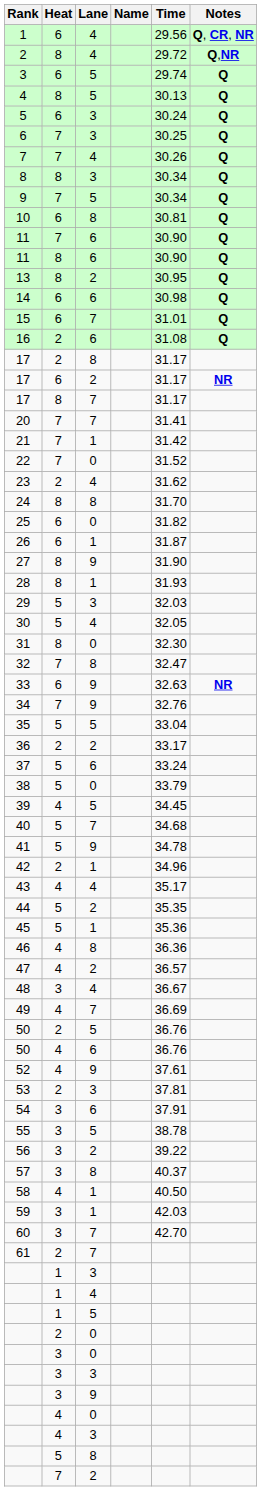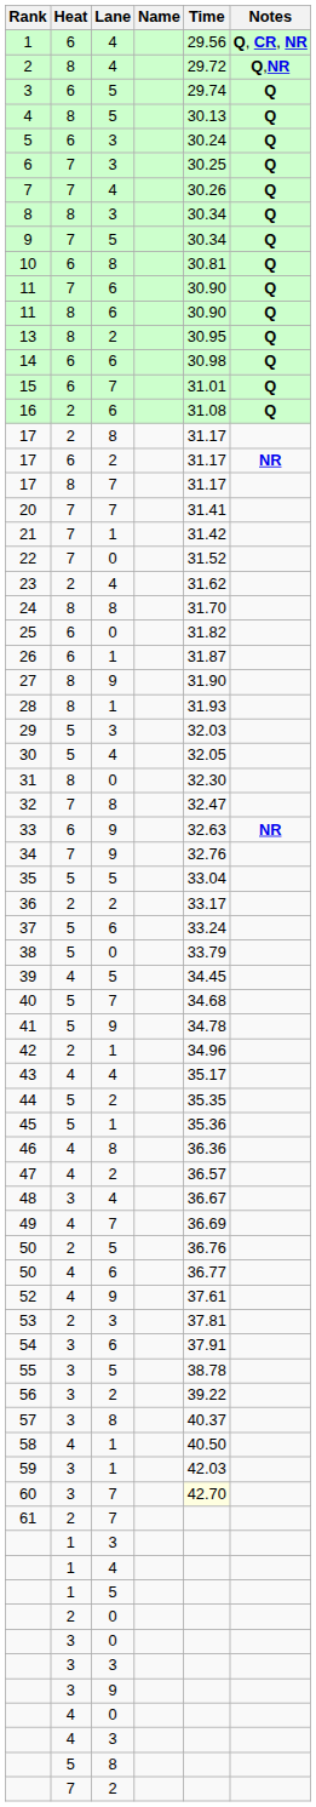 <table class="wikitable sortable" style="text-align:center">
 <tr>
 <th>Rank</th>
 <th>Heat</th>
 <th>Lane</th>
 <th>Name</th>
 <th>Time</th>
 <th>Notes</th>
 </tr>
 <tr bgcolor=ccffcc>
 <td>1</td>
 <td>6</td>
 <td>4</td>
 <td align=left></td>
 <td>29.56</td>
 <td><strong>Q</strong>, <strong><a href='#'>CR</a></strong>, <strong><a href='#'>NR</a></strong></td>
 </tr>
 <tr bgcolor=ccffcc>
 <td>2</td>
 <td>8</td>
 <td>4</td>
 <td align=left></td>
 <td>29.72</td>
 <td><strong>Q</strong>,<strong><a href='#'>NR</a></strong></td>
 </tr>
 <tr bgcolor=ccffcc>
 <td>3</td>
 <td>6</td>
 <td>5</td>
 <td align=left></td>
 <td>29.74</td>
 <td><strong>Q</strong></td>
 </tr>
 <tr bgcolor=ccffcc>
 <td>4</td>
 <td>8</td>
 <td>5</td>
 <td align=left></td>
 <td>30.13</td>
 <td><strong>Q</strong></td>
 </tr>
 <tr bgcolor=ccffcc>
 <td>5</td>
 <td>6</td>
 <td>3</td>
 <td align=left></td>
 <td>30.24</td>
 <td><strong>Q</strong></td>
 </tr>
 <tr bgcolor=ccffcc>
 <td>6</td>
 <td>7</td>
 <td>3</td>
 <td align=left></td>
 <td>30.25</td>
 <td><strong>Q</strong></td>
 </tr>
 <tr bgcolor=ccffcc>
 <td>7</td>
 <td>7</td>
 <td>4</td>
 <td align=left></td>
 <td>30.26</td>
 <td><strong>Q</strong></td>
 </tr>
 <tr bgcolor=ccffcc>
 <td>8</td>
 <td>8</td>
 <td>3</td>
 <td align=left></td>
 <td>30.34</td>
 <td><strong>Q</strong></td>
 </tr>
 <tr bgcolor=ccffcc>
 <td>9</td>
 <td>7</td>
 <td>5</td>
 <td align=left></td>
 <td>30.34</td>
 <td><strong>Q</strong></td>
 </tr>
 <tr bgcolor=ccffcc>
 <td>10</td>
 <td>6</td>
 <td>8</td>
 <td align=left></td>
 <td>30.81</td>
 <td><strong>Q</strong></td>
 </tr>
 <tr bgcolor=ccffcc>
 <td>11</td>
 <td>7</td>
 <td>6</td>
 <td align=left></td>
 <td>30.90</td>
 <td><strong>Q</strong></td>
 </tr>
 <tr bgcolor=ccffcc>
 <td>11</td>
 <td>8</td>
 <td>6</td>
 <td align=left></td>
 <td>30.90</td>
 <td><strong>Q</strong></td>
 </tr>
 <tr bgcolor=ccffcc>
 <td>13</td>
 <td>8</td>
 <td>2</td>
 <td align=left></td>
 <td>30.95</td>
 <td><strong>Q</strong></td>
 </tr>
 <tr bgcolor=ccffcc>
 <td>14</td>
 <td>6</td>
 <td>6</td>
 <td align=left></td>
 <td>30.98</td>
 <td><strong>Q</strong></td>
 </tr>
 <tr bgcolor=ccffcc>
 <td>15</td>
 <td>6</td>
 <td>7</td>
 <td align=left></td>
 <td>31.01</td>
 <td><strong>Q</strong></td>
 </tr>
 <tr bgcolor=ccffcc>
 <td>16</td>
 <td>2</td>
 <td>6</td>
 <td align=left></td>
 <td>31.08</td>
 <td><strong>Q</strong></td>
 </tr>
 <tr>
 <td>17</td>
 <td>2</td>
 <td>8</td>
 <td align=left></td>
 <td>31.17</td>
 <td></td>
 </tr>
 <tr>
 <td>17</td>
 <td>6</td>
 <td>2</td>
 <td align=left></td>
 <td>31.17</td>
 <td><strong><a href='#'>NR</a></strong></td>
 </tr>
 <tr>
 <td>17</td>
 <td>8</td>
 <td>7</td>
 <td align=left></td>
 <td>31.17</td>
 <td></td>
 </tr>
 <tr>
 <td>20</td>
 <td>7</td>
 <td>7</td>
 <td align=left></td>
 <td>31.41</td>
 <td></td>
 </tr>
 <tr>
 <td>21</td>
 <td>7</td>
 <td>1</td>
 <td align=left></td>
 <td>31.42</td>
 <td></td>
 </tr>
 <tr>
 <td>22</td>
 <td>7</td>
 <td>0</td>
 <td align=left></td>
 <td>31.52</td>
 <td></td>
 </tr>
 <tr>
 <td>23</td>
 <td>2</td>
 <td>4</td>
 <td align=left></td>
 <td>31.62</td>
 <td></td>
 </tr>
 <tr>
 <td>24</td>
 <td>8</td>
 <td>8</td>
 <td align=left></td>
 <td>31.70</td>
 <td></td>
 </tr>
 <tr>
 <td>25</td>
 <td>6</td>
 <td>0</td>
 <td align=left></td>
 <td>31.82</td>
 <td></td>
 </tr>
 <tr>
 <td>26</td>
 <td>6</td>
 <td>1</td>
 <td align=left></td>
 <td>31.87</td>
 <td></td>
 </tr>
 <tr>
 <td>27</td>
 <td>8</td>
 <td>9</td>
 <td align=left></td>
 <td>31.90</td>
 <td></td>
 </tr>
 <tr>
 <td>28</td>
 <td>8</td>
 <td>1</td>
 <td align=left></td>
 <td>31.93</td>
 <td></td>
 </tr>
 <tr>
 <td>29</td>
 <td>5</td>
 <td>3</td>
 <td align=left></td>
 <td>32.03</td>
 <td></td>
 </tr>
 <tr>
 <td>30</td>
 <td>5</td>
 <td>4</td>
 <td align=left></td>
 <td>32.05</td>
 <td></td>
 </tr>
 <tr>
 <td>31</td>
 <td>8</td>
 <td>0</td>
 <td align=left></td>
 <td>32.30</td>
 <td></td>
 </tr>
 <tr>
 <td>32</td>
 <td>7</td>
 <td>8</td>
 <td align=left></td>
 <td>32.47</td>
 <td></td>
 </tr>
 <tr>
 <td>33</td>
 <td>6</td>
 <td>9</td>
 <td align=left></td>
 <td>32.63</td>
 <td><strong><a href='#'>NR</a></strong></td>
 </tr>
 <tr>
 <td>34</td>
 <td>7</td>
 <td>9</td>
 <td align=left></td>
 <td>32.76</td>
 <td></td>
 </tr>
 <tr>
 <td>35</td>
 <td>5</td>
 <td>5</td>
 <td align=left></td>
 <td>33.04</td>
 <td></td>
 </tr>
 <tr>
 <td>36</td>
 <td>2</td>
 <td>2</td>
 <td align=left></td>
 <td>33.17</td>
 <td></td>
 </tr>
 <tr>
 <td>37</td>
 <td>5</td>
 <td>6</td>
 <td align=left></td>
 <td>33.24</td>
 <td></td>
 </tr>
 <tr>
 <td>38</td>
 <td>5</td>
 <td>0</td>
 <td align=left></td>
 <td>33.79</td>
 <td></td>
 </tr>
 <tr>
 <td>39</td>
 <td>4</td>
 <td>5</td>
 <td align=left></td>
 <td>34.45</td>
 <td></td>
 </tr>
 <tr>
 <td>40</td>
 <td>5</td>
 <td>7</td>
 <td align=left></td>
 <td>34.68</td>
 <td></td>
 </tr>
 <tr>
 <td>41</td>
 <td>5</td>
 <td>9</td>
 <td align=left></td>
 <td>34.78</td>
 <td></td>
 </tr>
 <tr>
 <td>42</td>
 <td>2</td>
 <td>1</td>
 <td align=left></td>
 <td>34.96</td>
 <td></td>
 </tr>
 <tr>
 <td>43</td>
 <td>4</td>
 <td>4</td>
 <td align=left></td>
 <td>35.17</td>
 <td></td>
 </tr>
 <tr>
 <td>44</td>
 <td>5</td>
 <td>2</td>
 <td align=left></td>
 <td>35.35</td>
 <td></td>
 </tr>
 <tr>
 <td>45</td>
 <td>5</td>
 <td>1</td>
 <td align=left></td>
 <td>35.36</td>
 <td></td>
 </tr>
 <tr>
 <td>46</td>
 <td>4</td>
 <td>8</td>
 <td align=left></td>
 <td>36.36</td>
 <td></td>
 </tr>
 <tr>
 <td>47</td>
 <td>4</td>
 <td>2</td>
 <td align=left></td>
 <td>36.57</td>
 <td></td>
 </tr>
 <tr>
 <td>48</td>
 <td>3</td>
 <td>4</td>
 <td align=left></td>
 <td>36.67</td>
 <td></td>
 </tr>
 <tr>
 <td>49</td>
 <td>4</td>
 <td>7</td>
 <td align=left></td>
 <td>36.69</td>
 <td></td>
 </tr>
 <tr>
 <td>50</td>
 <td>2</td>
 <td>5</td>
 <td align=left></td>
 <td>36.76</td>
 <td></td>
 </tr>
 <tr>
 <td>50</td>
 <td>4</td>
 <td>6</td>
 <td align=left></td>
-<td>36.76</td>
+<td>36.77</td>
 <td></td>
 </tr>
 <tr>
 <td>52</td>
 <td>4</td>
 <td>9</td>
 <td align=left></td>
 <td>37.61</td>
 <td></td>
 </tr>
 <tr>
 <td>53</td>
 <td>2</td>
 <td>3</td>
 <td align=left></td>
 <td>37.81</td>
 <td></td>
 </tr>
 <tr>
 <td>54</td>
 <td>3</td>
 <td>6</td>
 <td align=left></td>
 <td>37.91</td>
 <td></td>
 </tr>
 <tr>
 <td>55</td>
 <td>3</td>
 <td>5</td>
 <td align=left></td>
 <td>38.78</td>
 <td></td>
 </tr>
 <tr>
 <td>56</td>
 <td>3</td>
 <td>2</td>
 <td align=left></td>
 <td>39.22</td>
 <td></td>
 </tr>
 <tr>
 <td>57</td>
 <td>3</td>
 <td>8</td>
 <td align=left></td>
 <td>40.37</td>
 <td></td>
 </tr>
 <tr>
 <td>58</td>
 <td>4</td>
 <td>1</td>
 <td align=left></td>
 <td>40.50</td>
 <td></td>
 </tr>
 <tr>
 <td>59</td>
 <td>3</td>
 <td>1</td>
 <td align=left></td>
 <td>42.03</td>
 <td></td>
 </tr>
 <tr>
 <td>60</td>
 <td>3</td>
 <td>7</td>
 <td align=left></td>
-<td>42.70</td>
+<td style="background: lightyellow;">42.70</td>
 <td></td>
 </tr>
 <tr>
 <td>61</td>
 <td>2</td>
 <td>7</td>
 <td align=left></td>
 <td></td>
 <td></td>
 </tr>
 <tr>
 <td></td>
 <td>1</td>
 <td>3</td>
 <td align=left></td>
 <td></td>
 <td></td>
 </tr>
 <tr>
 <td></td>
 <td>1</td>
 <td>4</td>
 <td align=left></td>
 <td></td>
 <td></td>
 </tr>
 <tr>
 <td></td>
 <td>1</td>
 <td>5</td>
 <td align=left></td>
 <td></td>
 <td></td>
 </tr>
 <tr>
 <td></td>
 <td>2</td>
 <td>0</td>
 <td align=left></td>
 <td></td>
 <td></td>
 </tr>
 <tr>
 <td></td>
 <td>3</td>
 <td>0</td>
 <td align=left></td>
 <td></td>
 <td></td>
 </tr>
 <tr>
 <td></td>
 <td>3</td>
 <td>3</td>
 <td align=left></td>
 <td></td>
 <td></td>
 </tr>
 <tr>
 <td></td>
 <td>3</td>
 <td>9</td>
 <td align=left></td>
 <td></td>
 <td></td>
 </tr>
 <tr>
 <td></td>
 <td>4</td>
 <td>0</td>
 <td align=left></td>
 <td></td>
 <td></td>
 </tr>
 <tr>
 <td></td>
 <td>4</td>
 <td>3</td>
 <td align=left></td>
 <td></td>
 <td></td>
 </tr>
 <tr>
 <td></td>
 <td>5</td>
 <td>8</td>
 <td align=left></td>
 <td></td>
 <td></td>
 </tr>
 <tr>
 <td></td>
 <td>7</td>
 <td>2</td>
 <td align=left></td>
 <td></td>
 <td></td>
 </tr>
 </table>
